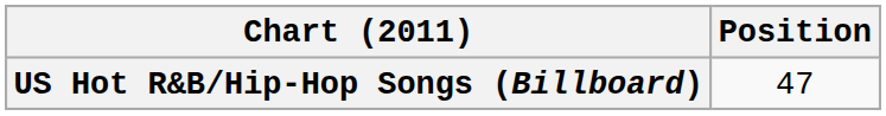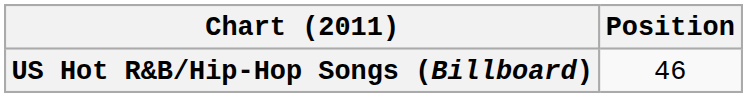 <table class="wikitable plainrowheaders">
 <tr>
 <th scope="col">Chart (2011)</th>
 <th scope="col">Position</th>
 </tr>
 <tr>
 <th scope="row">US Hot R&B/Hip-Hop Songs (<em>Billboard</em>)</th>
-<td style="text-align:center;">47</td>
+<td style="text-align:center;">46</td>
 </tr>
 </table>
